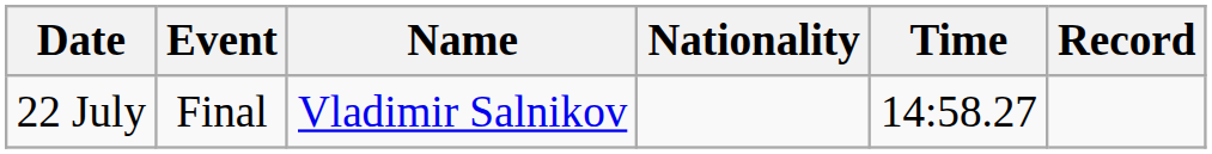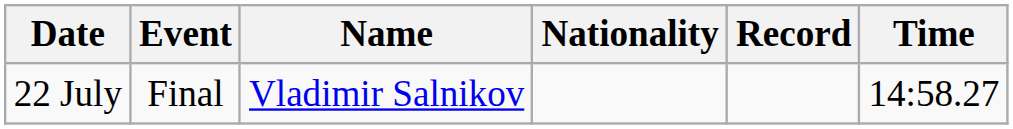 <table class=wikitable style=text-align:center>
 <tr>
 <th>Date</th>
 <th>Event</th>
 <th>Name</th>
 <th>Nationality</th>
+<th>Record</th>
 <th>Time</th>
-<th>Record</th>
 </tr>
 <tr>
 <td>22 July</td>
 <td>Final</td>
 <td align=left><a href='#'>Vladimir Salnikov</a></td>
 <td align=left></td>
+<td></td>
 <td>14:58.27</td>
-<td></td>
 </tr>
 </table>
